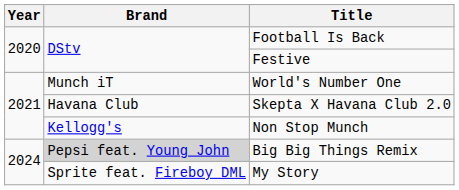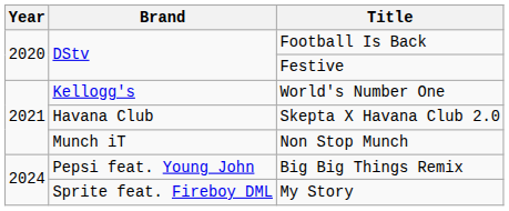 <table class="wikitable">
 <tr>
 <th>Year</th>
 <th>Brand</th>
 <th>Title</th>
 </tr>
 <tr>
 <td rowspan="2">2020</td>
 <td rowspan="2"><a href='#'>DStv</a></td>
 <td>Football Is Back</td>
 </tr>
 <tr>
 <td>Festive</td>
 </tr>
 <tr>
 <td rowspan="3">2021</td>
-<td>Munch iT</td>
+<td><a href='#'>Kellogg's</a></td>
 <td>World's Number One</td>
 </tr>
 <tr>
 <td>Havana Club</td>
 <td>Skepta X Havana Club 2.0<br></td>
 </tr>
 <tr>
-<td><a href='#'>Kellogg's</a></td>
+<td>Munch iT</td>
 <td>Non Stop Munch</td>
 </tr>
 <tr>
 <td rowspan="2">2024</td>
-<td style="background: lightgrey;">Pepsi feat. <a href='#'>Young John</a></td>
+<td>Pepsi feat. <a href='#'>Young John</a></td>
 <td>Big Big Things Remix</td>
 </tr>
 <tr>
 <td>Sprite feat. <a href='#'>Fireboy DML</a></td>
 <td>My Story</td>
 </tr>
 </table>
